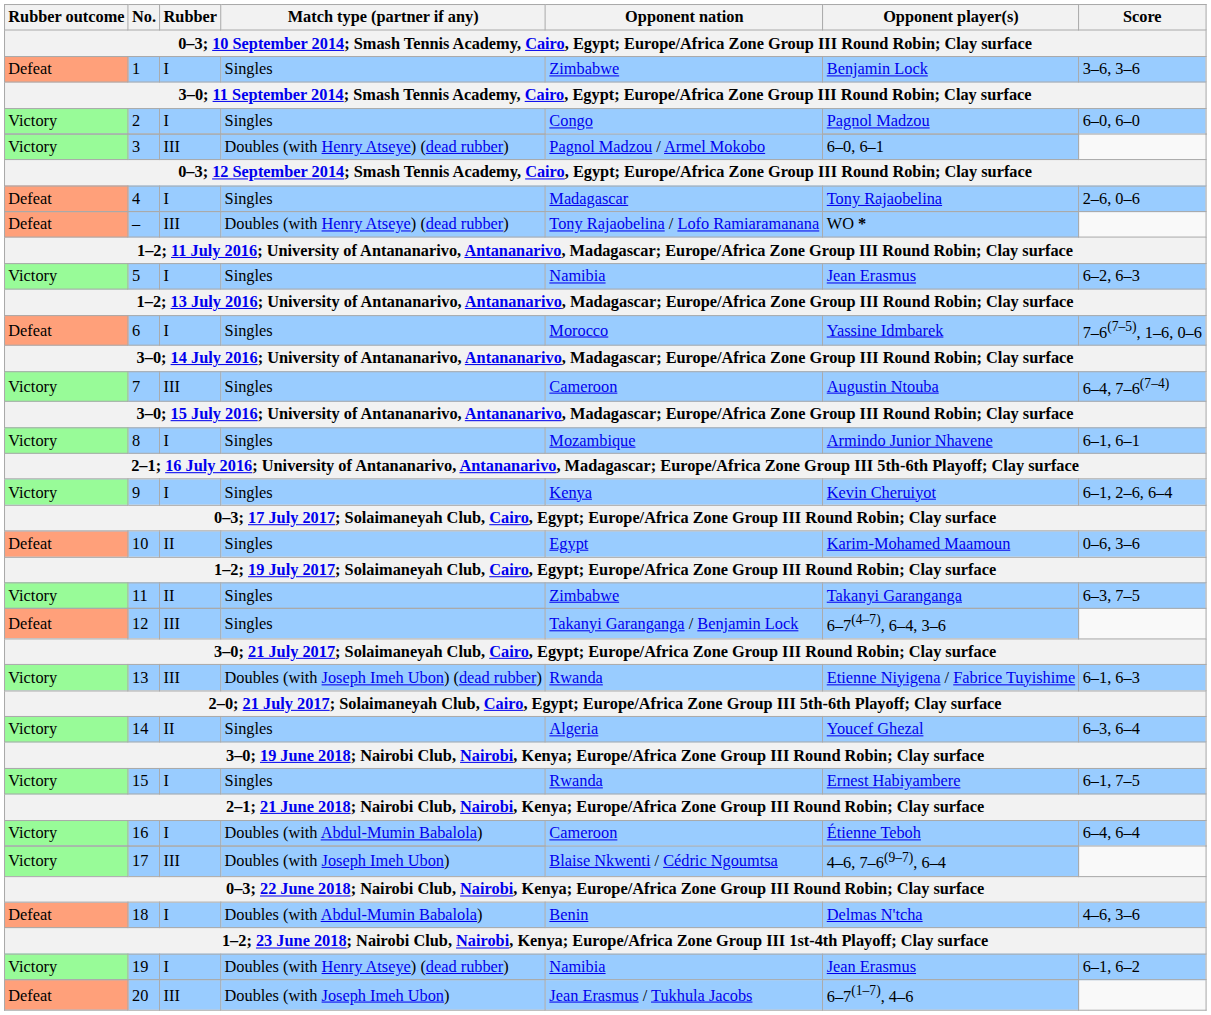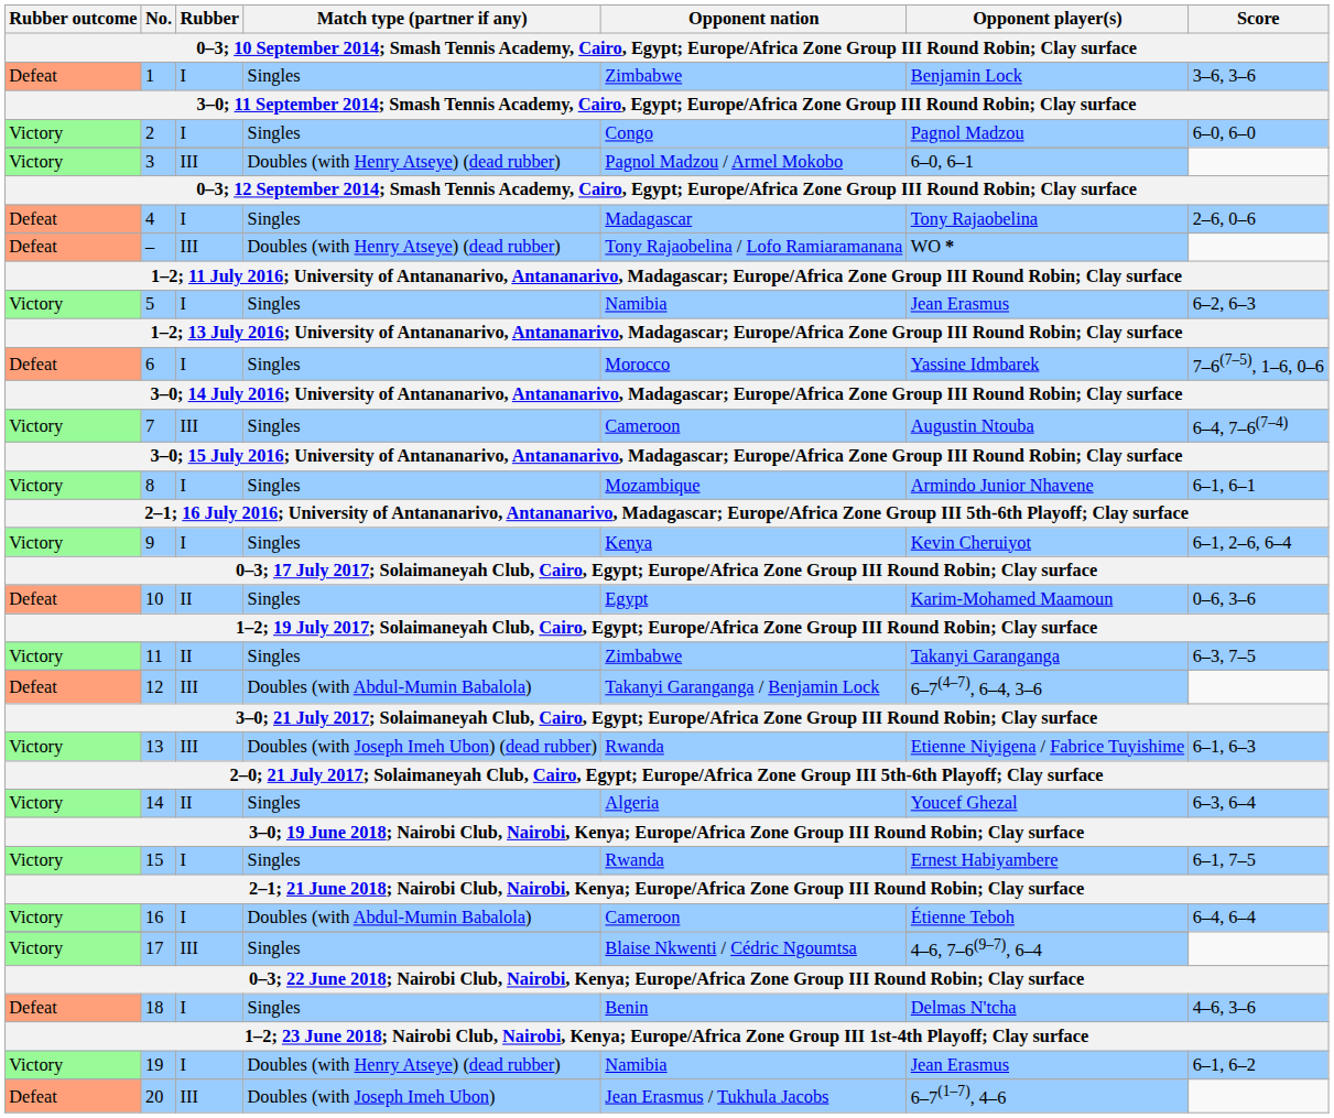 <table class=wikitable>
 <tr>
 <th>Rubber outcome</th>
 <th>No.</th>
 <th>Rubber</th>
 <th>Match type (partner if any)</th>
 <th>Opponent nation</th>
 <th>Opponent player(s)</th>
 <th>Score</th>
 </tr>
 <tr>
 <th colspan=7>0–3; <a href='#'>10 September 2014</a>; Smash Tennis Academy, <a href='#'>Cairo</a>, Egypt; Europe/Africa Zone Group III Round Robin; Clay surface</th>
 </tr>
 <tr bgcolor=#99CCFF>
 <td bgcolor=FFA07A>Defeat</td>
 <td>1</td>
 <td>I</td>
 <td>Singles</td>
 <td> <a href='#'>Zimbabwe</a></td>
 <td><a href='#'>Benjamin Lock</a></td>
 <td>3–6, 3–6</td>
 </tr>
 <tr>
 <th colspan=7>3–0; <a href='#'>11 September 2014</a>; Smash Tennis Academy, <a href='#'>Cairo</a>, Egypt; Europe/Africa Zone Group III Round Robin; Clay surface</th>
 </tr>
 <tr bgcolor=#99CCFF>
 <td bgcolor=98FB98>Victory</td>
 <td>2</td>
 <td>I</td>
 <td>Singles</td>
 <td rowspan=2> <a href='#'>Congo</a></td>
 <td><a href='#'>Pagnol Madzou</a></td>
 <td>6–0, 6–0</td>
 </tr>
 <tr>
 </tr>
 <tr bgcolor=#99CCFF>
 <td bgcolor=98FB98>Victory</td>
 <td>3</td>
 <td>III</td>
 <td>Doubles (with <a href='#'>Henry Atseye</a>) (<a href='#'>dead rubber</a>)</td>
 <td><a href='#'>Pagnol Madzou</a> / <a href='#'>Armel Mokobo</a></td>
 <td>6–0, 6–1</td>
 </tr>
 <tr>
 <th colspan=7>0–3; <a href='#'>12 September 2014</a>; Smash Tennis Academy, <a href='#'>Cairo</a>, Egypt; Europe/Africa Zone Group III Round Robin; Clay surface</th>
 </tr>
 <tr bgcolor=#99CCFF>
 <td bgcolor=FFA07A>Defeat</td>
 <td>4</td>
 <td>I</td>
 <td>Singles</td>
 <td rowspan=2> <a href='#'>Madagascar</a></td>
 <td><a href='#'>Tony Rajaobelina</a></td>
 <td>2–6, 0–6</td>
 </tr>
 <tr>
 </tr>
 <tr bgcolor=#99CCFF>
 <td bgcolor=FFA07A>Defeat</td>
 <td>–</td>
 <td>III</td>
 <td>Doubles (with <a href='#'>Henry Atseye</a>) (<a href='#'>dead rubber</a>)</td>
 <td><a href='#'>Tony Rajaobelina</a> / <a href='#'>Lofo Ramiaramanana</a></td>
 <td>WO <strong>*</strong></td>
 </tr>
 <tr>
 <th colspan=7>1–2; <a href='#'>11 July 2016</a>; University of Antananarivo, <a href='#'>Antananarivo</a>, Madagascar; Europe/Africa Zone Group III Round Robin; Clay surface</th>
 </tr>
 <tr bgcolor=#99CCFF>
 <td bgcolor=98FB98>Victory</td>
 <td>5</td>
 <td>I</td>
 <td>Singles</td>
 <td> <a href='#'>Namibia</a></td>
 <td><a href='#'>Jean Erasmus</a></td>
 <td>6–2, 6–3</td>
 </tr>
 <tr>
 <th colspan=7>1–2; <a href='#'>13 July 2016</a>; University of Antananarivo, <a href='#'>Antananarivo</a>, Madagascar; Europe/Africa Zone Group III Round Robin; Clay surface</th>
 </tr>
 <tr bgcolor=#99CCFF>
 <td bgcolor=FFA07A>Defeat</td>
 <td>6</td>
 <td>I</td>
 <td>Singles</td>
 <td> <a href='#'>Morocco</a></td>
 <td><a href='#'>Yassine Idmbarek</a></td>
 <td>7–6<sup>(7–5)</sup>, 1–6, 0–6</td>
 </tr>
 <tr>
 <th colspan=7>3–0; <a href='#'>14 July 2016</a>; University of Antananarivo, <a href='#'>Antananarivo</a>, Madagascar; Europe/Africa Zone Group III Round Robin; Clay surface</th>
 </tr>
 <tr bgcolor=#99CCFF>
 <td bgcolor=98FB98>Victory</td>
 <td>7</td>
 <td>III</td>
 <td>Singles</td>
 <td> <a href='#'>Cameroon</a></td>
 <td><a href='#'>Augustin Ntouba</a></td>
 <td>6–4, 7–6<sup>(7–4)</sup></td>
 </tr>
 <tr>
 <th colspan=7>3–0; <a href='#'>15 July 2016</a>; University of Antananarivo, <a href='#'>Antananarivo</a>, Madagascar; Europe/Africa Zone Group III Round Robin; Clay surface</th>
 </tr>
 <tr bgcolor=#99CCFF>
 <td bgcolor=98FB98>Victory</td>
 <td>8</td>
 <td>I</td>
 <td>Singles</td>
 <td> <a href='#'>Mozambique</a></td>
 <td><a href='#'>Armindo Junior Nhavene</a></td>
 <td>6–1, 6–1</td>
 </tr>
 <tr>
 <th colspan=7>2–1; <a href='#'>16 July 2016</a>; University of Antananarivo, <a href='#'>Antananarivo</a>, Madagascar; Europe/Africa Zone Group III 5th-6th Playoff; Clay surface</th>
 </tr>
 <tr bgcolor=#99CCFF>
 <td bgcolor=98FB98>Victory</td>
 <td>9</td>
 <td>I</td>
 <td>Singles</td>
 <td> <a href='#'>Kenya</a></td>
 <td><a href='#'>Kevin Cheruiyot</a></td>
 <td>6–1, 2–6, 6–4</td>
 </tr>
 <tr>
 <th colspan=7>0–3; <a href='#'>17 July 2017</a>; Solaimaneyah Club, <a href='#'>Cairo</a>, Egypt; Europe/Africa Zone Group III Round Robin; Clay surface</th>
 </tr>
 <tr bgcolor=#99CCFF>
 <td bgcolor=FFA07A>Defeat</td>
 <td>10</td>
 <td>II</td>
 <td>Singles</td>
 <td> <a href='#'>Egypt</a></td>
 <td><a href='#'>Karim-Mohamed Maamoun</a></td>
 <td>0–6, 3–6</td>
 </tr>
 <tr>
 <th colspan=7>1–2; <a href='#'>19 July 2017</a>; Solaimaneyah Club, <a href='#'>Cairo</a>, Egypt; Europe/Africa Zone Group III Round Robin; Clay surface</th>
 </tr>
 <tr bgcolor=#99CCFF>
 <td bgcolor=98FB98>Victory</td>
 <td>11</td>
 <td>II</td>
 <td>Singles</td>
 <td rowspan=2> <a href='#'>Zimbabwe</a></td>
 <td><a href='#'>Takanyi Garanganga</a></td>
 <td>6–3, 7–5</td>
 </tr>
 <tr>
 </tr>
 <tr bgcolor=#99CCFF>
 <td bgcolor=FFA07A>Defeat</td>
 <td>12</td>
 <td>III</td>
-<td>Singles</td>
+<td>Doubles (with <a href='#'>Abdul-Mumin Babalola</a>)</td>
 <td><a href='#'>Takanyi Garanganga</a> / <a href='#'>Benjamin Lock</a></td>
 <td>6–7<sup>(4–7)</sup>, 6–4, 3–6</td>
 </tr>
 <tr>
 <th colspan=7>3–0; <a href='#'>21 July 2017</a>; Solaimaneyah Club, <a href='#'>Cairo</a>, Egypt; Europe/Africa Zone Group III Round Robin; Clay surface</th>
 </tr>
 <tr bgcolor=#99CCFF>
 <td bgcolor=98FB98>Victory</td>
 <td>13</td>
 <td>III</td>
 <td>Doubles (with <a href='#'>Joseph Imeh Ubon</a>) (<a href='#'>dead rubber</a>)</td>
 <td> <a href='#'>Rwanda</a></td>
 <td><a href='#'>Etienne Niyigena</a> / <a href='#'>Fabrice Tuyishime</a></td>
 <td>6–1, 6–3</td>
 </tr>
 <tr>
 <th colspan=7>2–0; <a href='#'>21 July 2017</a>; Solaimaneyah Club, <a href='#'>Cairo</a>, Egypt; Europe/Africa Zone Group III 5th-6th Playoff; Clay surface</th>
 </tr>
 <tr bgcolor=#99CCFF>
 <td bgcolor=98FB98>Victory</td>
 <td>14</td>
 <td>II</td>
 <td>Singles</td>
 <td> <a href='#'>Algeria</a></td>
 <td><a href='#'>Youcef Ghezal</a></td>
 <td>6–3, 6–4</td>
 </tr>
 <tr>
 <th colspan=7>3–0; <a href='#'>19 June 2018</a>; Nairobi Club, <a href='#'>Nairobi</a>, Kenya; Europe/Africa Zone Group III Round Robin; Clay surface</th>
 </tr>
 <tr bgcolor=#99CCFF>
 <td bgcolor=98FB98>Victory</td>
 <td>15</td>
 <td>I</td>
 <td>Singles</td>
 <td> <a href='#'>Rwanda</a></td>
 <td><a href='#'>Ernest Habiyambere</a></td>
 <td>6–1, 7–5</td>
 </tr>
 <tr>
 <th colspan=7>2–1; <a href='#'>21 June 2018</a>; Nairobi Club, <a href='#'>Nairobi</a>, Kenya; Europe/Africa Zone Group III Round Robin; Clay surface</th>
 </tr>
 <tr bgcolor=#99CCFF>
 <td bgcolor=98FB98>Victory</td>
 <td>16</td>
 <td>I</td>
 <td>Doubles (with <a href='#'>Abdul-Mumin Babalola</a>)</td>
 <td rowspan=2> <a href='#'>Cameroon</a></td>
 <td><a href='#'>Étienne Teboh</a></td>
 <td>6–4, 6–4</td>
 </tr>
 <tr>
 </tr>
 <tr bgcolor=#99CCFF>
 <td bgcolor=98FB98>Victory</td>
 <td>17</td>
 <td>III</td>
-<td>Doubles (with <a href='#'>Joseph Imeh Ubon</a>)</td>
+<td>Singles</td>
 <td><a href='#'>Blaise Nkwenti</a> / <a href='#'>Cédric Ngoumtsa</a></td>
 <td>4–6, 7–6<sup>(9–7)</sup>, 6–4</td>
 </tr>
 <tr>
 <th colspan=7>0–3; <a href='#'>22 June 2018</a>; Nairobi Club, <a href='#'>Nairobi</a>, Kenya; Europe/Africa Zone Group III Round Robin; Clay surface</th>
 </tr>
 <tr bgcolor=#99CCFF>
 <td bgcolor=FFA07A>Defeat</td>
 <td>18</td>
 <td>I</td>
-<td>Doubles (with <a href='#'>Abdul-Mumin Babalola</a>)</td>
+<td>Singles</td>
 <td> <a href='#'>Benin</a></td>
 <td><a href='#'>Delmas N'tcha</a></td>
 <td>4–6, 3–6</td>
 </tr>
 <tr>
 <th colspan=7>1–2; <a href='#'>23 June 2018</a>; Nairobi Club, <a href='#'>Nairobi</a>, Kenya; Europe/Africa Zone Group III 1st-4th Playoff; Clay surface</th>
 </tr>
 <tr bgcolor=#99CCFF>
 <td bgcolor=98FB98>Victory</td>
 <td>19</td>
 <td>I</td>
 <td>Doubles (with <a href='#'>Henry Atseye</a>) (<a href='#'>dead rubber</a>)</td>
 <td rowspan=2> <a href='#'>Namibia</a></td>
 <td><a href='#'>Jean Erasmus</a></td>
 <td>6–1, 6–2</td>
 </tr>
 <tr>
 </tr>
 <tr bgcolor=#99CCFF>
 <td bgcolor=FFA07A>Defeat</td>
 <td>20</td>
 <td>III</td>
 <td>Doubles (with <a href='#'>Joseph Imeh Ubon</a>)</td>
 <td><a href='#'>Jean Erasmus</a> / <a href='#'>Tukhula Jacobs</a></td>
 <td>6–7<sup>(1–7)</sup>, 4–6</td>
 </tr>
 </table>
